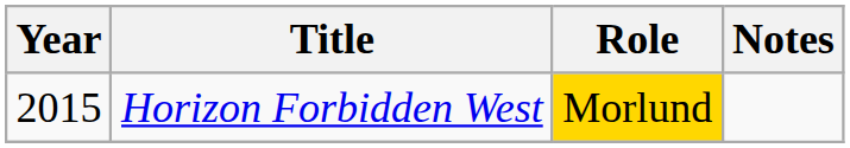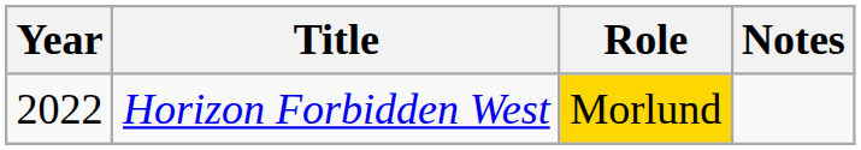 <table class="wikitable sortable">
 <tr>
 <th>Year</th>
 <th>Title</th>
 <th>Role</th>
 <th class="unsortable">Notes</th>
 </tr>
 <tr>
-<td rowspan='1'>2015</td>
+<td rowspan='1'>2022</td>
 <td><em><a href='#'>Horizon Forbidden West</a></em></td>
 <td style="background: gold;">Morlund</td>
 </tr>
 <tr>
 </tr>
 </table>
